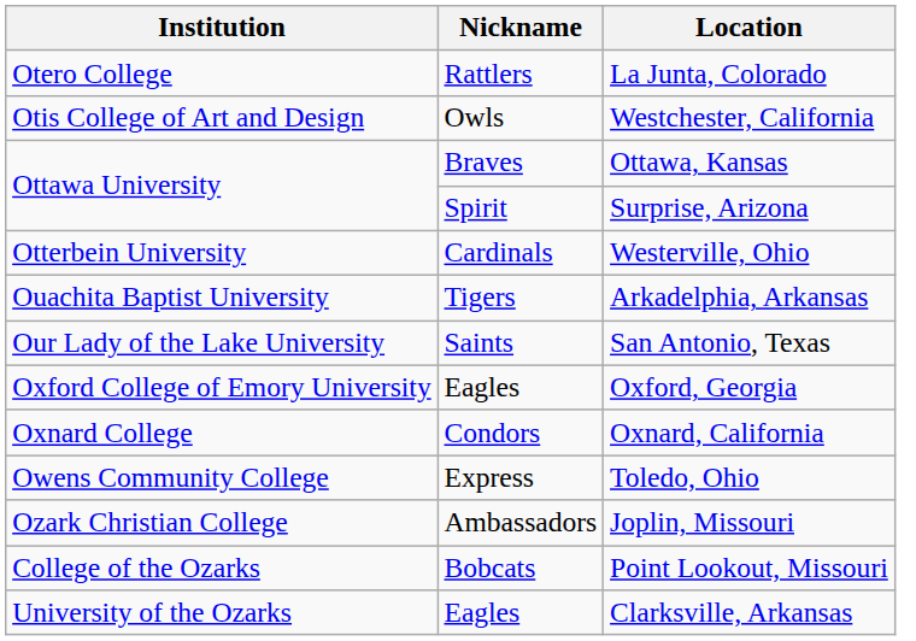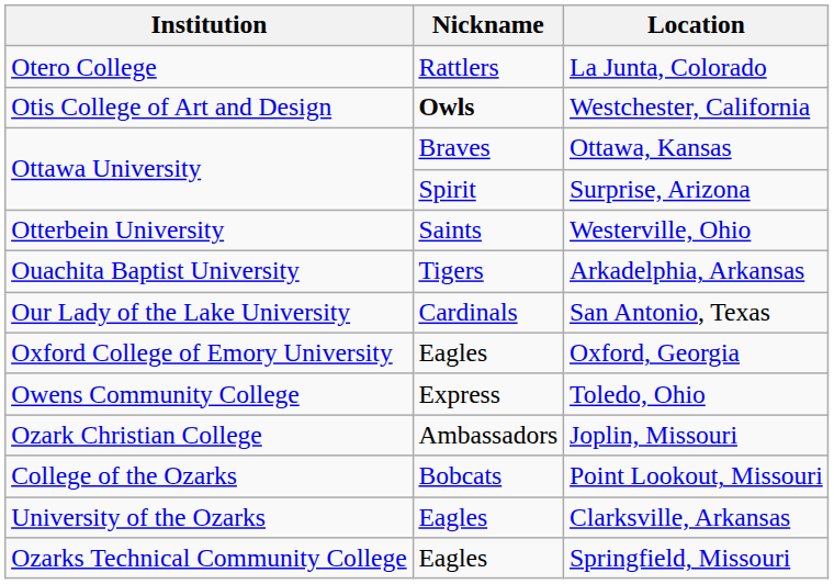 <table class="wikitable">
 <tr>
 <th>Institution</th>
 <th>Nickname</th>
 <th>Location</th>
 </tr>
 <tr>
 <td><a href='#'>Otero College</a></td>
 <td><a href='#'>Rattlers</a></td>
 <td><a href='#'>La Junta, Colorado</a></td>
 </tr>
 <tr>
 <td><a href='#'>Otis College of Art and Design</a></td>
-<td>Owls</td>
+<td><strong>Owls</strong></td>
 <td><a href='#'>Westchester, California</a></td>
 </tr>
 <tr>
 <td rowspan="2"><a href='#'>Ottawa University</a></td>
 <td><a href='#'>Braves</a></td>
 <td><a href='#'>Ottawa, Kansas</a></td>
 </tr>
 <tr>
 <td><a href='#'>Spirit</a></td>
 <td><a href='#'>Surprise, Arizona</a></td>
 </tr>
 <tr>
 <td><a href='#'>Otterbein University</a></td>
-<td><a href='#'>Cardinals</a></td>
+<td><a href='#'>Saints</a></td>
 <td><a href='#'>Westerville, Ohio</a></td>
 </tr>
 <tr>
 <td><a href='#'>Ouachita Baptist University</a></td>
 <td><a href='#'>Tigers</a></td>
 <td><a href='#'>Arkadelphia, Arkansas</a></td>
 </tr>
 <tr>
 <td><a href='#'>Our Lady of the Lake University</a></td>
-<td><a href='#'>Saints</a></td>
+<td><a href='#'>Cardinals</a></td>
 <td><a href='#'>San Antonio</a>, Texas</td>
 </tr>
 <tr>
 <td><a href='#'>Oxford College of Emory University</a></td>
 <td>Eagles</td>
 <td><a href='#'>Oxford, Georgia</a></td>
-</tr>
-<tr>
-<td><a href='#'>Oxnard College</a></td>
-<td><a href='#'>Condors</a></td>
-<td><a href='#'>Oxnard, California</a></td>
 </tr>
 <tr>
 <td><a href='#'>Owens Community College</a></td>
 <td>Express</td>
 <td><a href='#'>Toledo, Ohio</a></td>
 </tr>
 <tr>
 <td><a href='#'>Ozark Christian College</a></td>
 <td>Ambassadors</td>
 <td><a href='#'>Joplin, Missouri</a></td>
 </tr>
 <tr>
 <td><a href='#'>College of the Ozarks</a></td>
 <td><a href='#'>Bobcats</a></td>
 <td><a href='#'>Point Lookout, Missouri</a></td>
 </tr>
 <tr>
 <td><a href='#'>University of the Ozarks</a></td>
 <td><a href='#'>Eagles</a></td>
 <td><a href='#'>Clarksville, Arkansas</a></td>
 </tr>
+<tr>
+<td><a href='#'>Ozarks Technical Community College</a></td>
+<td>Eagles</td>
+<td><a href='#'>Springfield, Missouri</a></td>
+</tr>
 </table>
